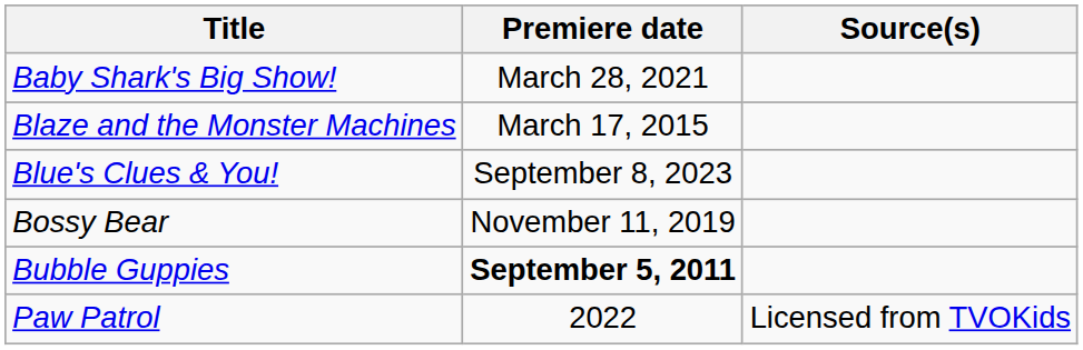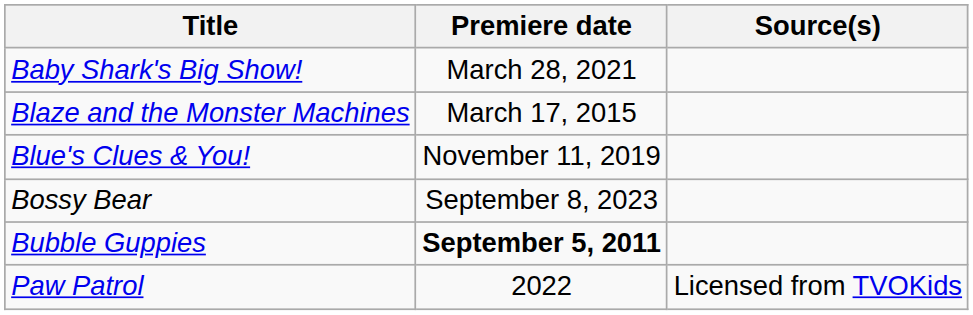 <table class="wikitable sortable" style="text-align: center;">
 <tr>
 <th>Title</th>
 <th>Premiere date</th>
 <th>Source(s)</th>
 </tr>
 <tr>
 <td scope="row" style="text-align:left;"><em><a href='#'>Baby Shark's Big Show!</a></em></td>
 <td>March 28, 2021</td>
 <td></td>
 </tr>
 <tr>
 <td scope="row" style="text-align:left;"><em><a href='#'>Blaze and the Monster Machines</a></em></td>
 <td>March 17, 2015</td>
 <td></td>
 </tr>
 <tr>
 <td scope="row" style="text-align:left;"><em><a href='#'>Blue's Clues & You!</a></em></td>
-<td>September 8, 2023</td>
+<td>November 11, 2019</td>
 <td></td>
 </tr>
 <tr>
 <td scope="row" style="text-align:left;"><em>Bossy Bear</em></td>
-<td>November 11, 2019</td>
+<td>September 8, 2023</td>
 <td></td>
 </tr>
 <tr>
 <td scope="row" style="text-align:left;"><em><a href='#'>Bubble Guppies</a></em></td>
 <td><strong>September 5, 2011</strong></td>
 <td></td>
 </tr>
 <tr>
 <td scope="row" style="text-align:left;"><em><a href='#'>Paw Patrol</a></em></td>
 <td>2022</td>
 <td>Licensed from <a href='#'>TVOKids</a></td>
 </tr>
 </table>
